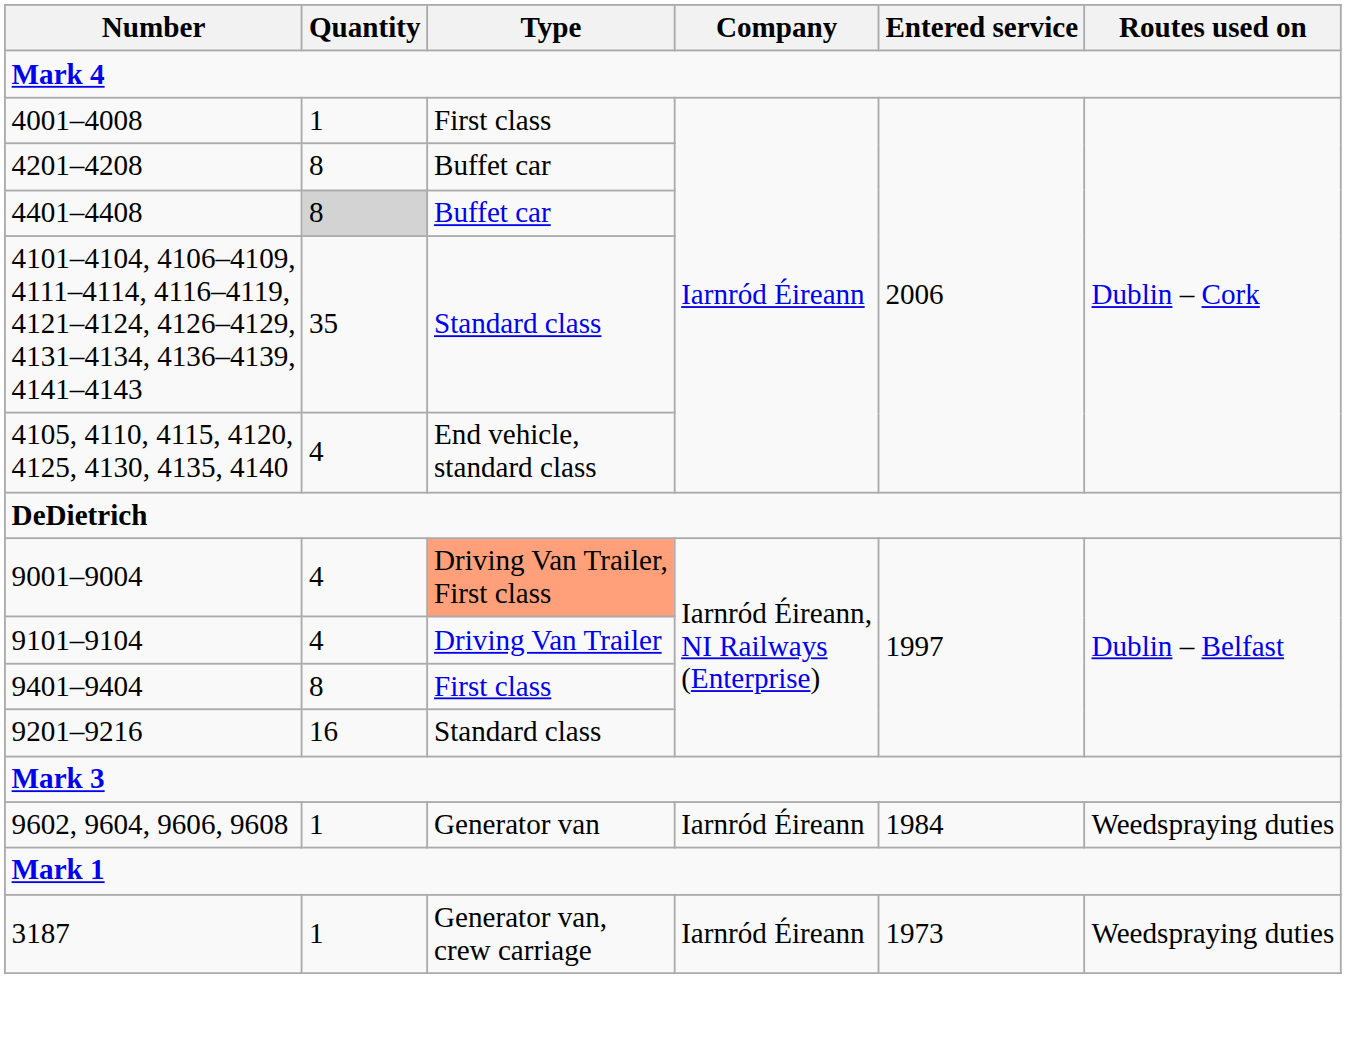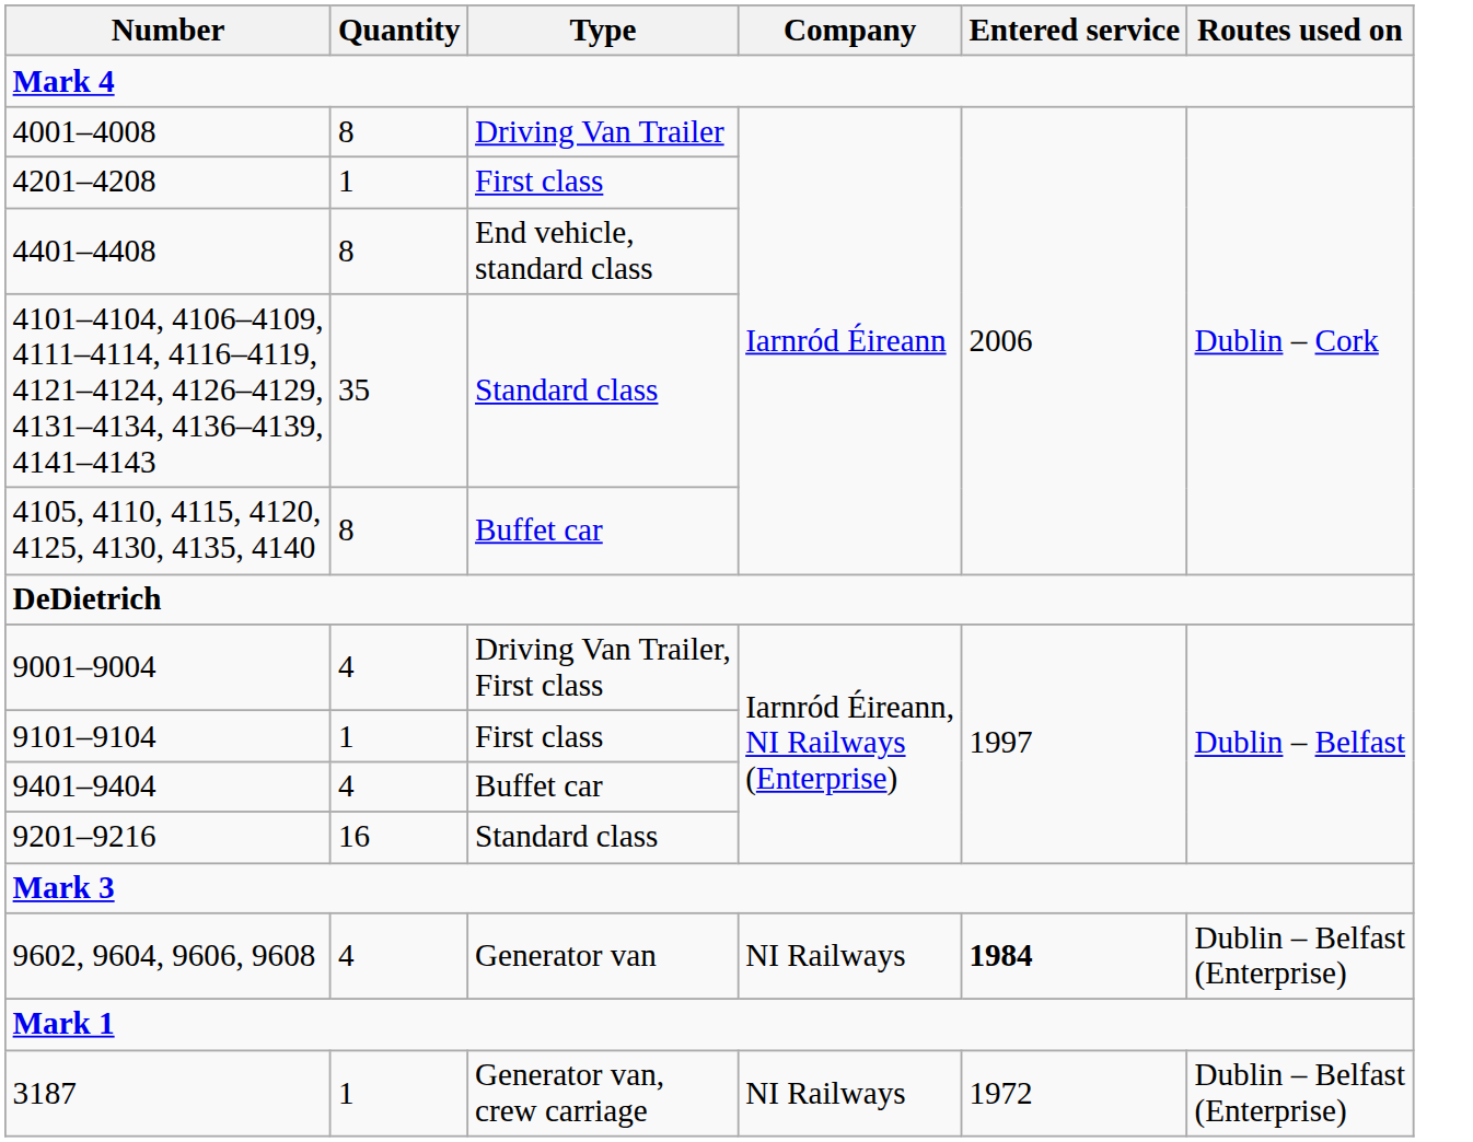 <table class="wikitable mw-collapsible mw-collapsed">
 <tr>
 <th>Number</th>
 <th>Quantity</th>
 <th>Type</th>
 <th>Company</th>
 <th>Entered service</th>
 <th>Routes used on</th>
 </tr>
 <tr>
 <td colspan="6"><a href='#'><strong>Mark 4</strong></a></td>
 </tr>
 <tr>
 <td>4001–4008</td>
-<td>1</td>
-<td>First class</td>
+<td>8</td>
+<td><a href='#'>Driving Van Trailer</a></td>
 <td rowspan="5"><a href='#'>Iarnród Éireann</a></td>
 <td rowspan="5">2006</td>
 <td rowspan="5"><a href='#'>Dublin</a> – <a href='#'>Cork</a></td>
 </tr>
 <tr>
 <td>4201–4208</td>
-<td>8</td>
-<td>Buffet car</td>
+<td>1</td>
+<td><a href='#'>First class</a></td>
 </tr>
 <tr>
 <td>4401–4408</td>
-<td style="background: lightgrey;">8</td>
-<td><a href='#'>Buffet car</a></td>
+<td>8</td>
+<td>End vehicle,<br>standard class</td>
 </tr>
 <tr>
 <td>4101–4104, 4106–4109,<br>4111–4114, 4116–4119,<br>4121–4124, 4126–4129,<br>4131–4134, 4136–4139,<br>4141–4143</td>
 <td>35</td>
 <td><a href='#'>Standard class</a></td>
 </tr>
 <tr>
 <td>4105, 4110, 4115, 4120,<br>4125, 4130, 4135, 4140</td>
-<td>4</td>
-<td>End vehicle,<br>standard class</td>
+<td>8</td>
+<td><a href='#'>Buffet car</a></td>
 </tr>
 <tr>
 <td colspan="6"><strong>DeDietrich</strong></td>
 </tr>
 <tr>
 <td>9001–9004</td>
 <td>4</td>
-<td style="background: lightsalmon;">Driving Van Trailer,<br>First class</td>
+<td>Driving Van Trailer,<br>First class</td>
 <td rowspan="4">Iarnród Éireann,<br><a href='#'>NI Railways</a><br>(<a href='#'>Enterprise</a>)</td>
 <td rowspan="4">1997</td>
 <td rowspan="4"><a href='#'>Dublin</a> – <a href='#'>Belfast</a></td>
 </tr>
 <tr>
 <td>9101–9104</td>
-<td>4</td>
-<td><a href='#'>Driving Van Trailer</a></td>
+<td>1</td>
+<td>First class</td>
 </tr>
 <tr>
 <td>9401–9404</td>
-<td>8</td>
-<td><a href='#'>First class</a></td>
+<td>4</td>
+<td>Buffet car</td>
 </tr>
 <tr>
 <td>9201–9216</td>
 <td>16</td>
 <td>Standard class</td>
 </tr>
 <tr>
 <td colspan="6"><a href='#'><strong>Mark 3</strong></a></td>
 </tr>
 <tr>
 <td>9602, 9604, 9606, 9608</td>
-<td>1</td>
+<td>4</td>
 <td>Generator van</td>
-<td>Iarnród Éireann</td>
-<td>1984</td>
-<td>Weedspraying duties</td>
+<td>NI Railways</td>
+<td><strong>1984</strong></td>
+<td>Dublin – Belfast<br>(Enterprise)</td>
 </tr>
 <tr>
 <td colspan="6"><a href='#'><strong>Mark 1</strong></a></td>
 </tr>
 <tr>
 <td>3187</td>
 <td>1</td>
 <td>Generator van,<br>crew carriage</td>
-<td>Iarnród Éireann</td>
-<td>1973</td>
-<td>Weedspraying duties</td>
+<td>NI Railways</td>
+<td>1972</td>
+<td>Dublin – Belfast<br>(Enterprise)</td>
 </tr>
 </table>
